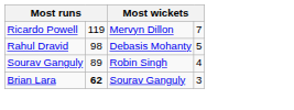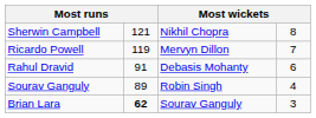 <table class="wikitable">
 <tr>
 <th colspan="2" align="center">Most runs</th>
 <th colspan="2" align="center">Most wickets</th>
+</tr>
+<tr>
+<td width=160> <a href='#'>Sherwin Campbell</a></td>
+<td width=40 align=center>121</td>
+<td width=160> <a href='#'>Nikhil Chopra</a></td>
+<td width=40 align=center>8</td>
 </tr>
 <tr>
 <td> <a href='#'>Ricardo Powell</a></td>
 <td align=center>119</td>
 <td> <a href='#'>Mervyn Dillon</a></td>
 <td align=center>7</td>
 </tr>
 <tr>
 <td> <a href='#'>Rahul Dravid</a></td>
-<td align=center>98</td>
+<td align=center>91</td>
 <td> <a href='#'>Debasis Mohanty</a></td>
-<td align=center>5</td>
+<td align=center>6</td>
 </tr>
 <tr>
 <td> <a href='#'>Sourav Ganguly</a></td>
 <td align=center>89</td>
 <td> <a href='#'>Robin Singh</a></td>
 <td align=center>4</td>
 </tr>
 <tr>
 <td> <a href='#'>Brian Lara</a></td>
 <td align=center><strong>62</strong></td>
 <td> <a href='#'>Sourav Ganguly</a></td>
 <td align=center>3</td>
 </tr>
 </table>
